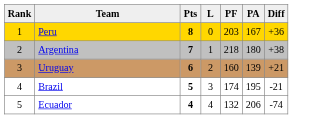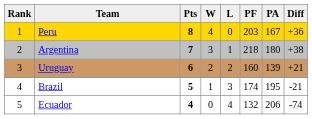 <table style=border-collapse:collapse border=1 cellspacing=0 cellpadding=5>
 <tr align=center bgcolor=#efefef>
 <th width=20>Rank</th>
 <th width=220>Team</th>
 <th width=20>Pts</th>
+<th width=20>W</th>
 <th width=20>L</th>
 <th width=20>PF</th>
 <th width=20>PA</th>
 <th width=20>Diff</th>
 </tr>
 <tr align=center bgcolor=gold>
 <td>1</td>
 <td align=left> <a href='#'>Peru</a></td>
 <td><strong>8</strong></td>
+<td>4</td>
 <td>0</td>
 <td>203</td>
 <td>167</td>
 <td>+36</td>
 </tr>
 <tr align=center bgcolor=silver>
 <td>2</td>
 <td align=left> <a href='#'>Argentina</a></td>
 <td><strong>7</strong></td>
+<td>3</td>
 <td>1</td>
 <td>218</td>
 <td>180</td>
 <td>+38</td>
 </tr>
 <tr align=center bgcolor=cc9966>
 <td>3</td>
 <td align=left> <a href='#'>Uruguay</a></td>
 <td><strong>6</strong></td>
 <td>2</td>
+<td>2</td>
 <td>160</td>
 <td>139</td>
 <td>+21</td>
 </tr>
 <tr align=center>
 <td>4</td>
 <td align=left> <a href='#'>Brazil</a></td>
 <td><strong>5</strong></td>
+<td>1</td>
 <td>3</td>
 <td>174</td>
 <td>195</td>
 <td>-21</td>
 </tr>
 <tr align=center>
 <td>5</td>
 <td align=left> <a href='#'>Ecuador</a></td>
 <td><strong>4</strong></td>
+<td>0</td>
 <td>4</td>
 <td>132</td>
 <td>206</td>
 <td>-74</td>
 </tr>
 </table>
